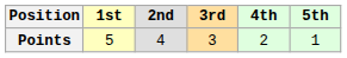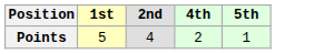 <table class="wikitable" style="font-size:85%; text-align:center">
 <tr>
 <th>Position</th>
 <td style="background:#ffffbf;"> <strong>1st</strong> </td>
 <td style="background:#dfdfdf;"> <strong>2nd</strong> </td>
-<td style="background:#ffdf9f;"> <strong>3rd</strong> </td>
 <td style="background:#dfffdf;"> <strong>4th</strong> </td>
 <td style="background:#dfffdf;"> <strong>5th</strong> </td>
 </tr>
 <tr>
 <th>Points</th>
 <td style="background:#ffffbf;">5</td>
 <td style="background:#dfdfdf;">4</td>
-<td style="background:#ffdf9f;">3</td>
 <td style="background:#dfffdf;">2</td>
 <td style="background:#dfffdf;">1</td>
 </tr>
 </table>
